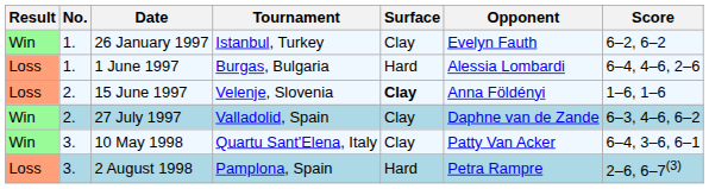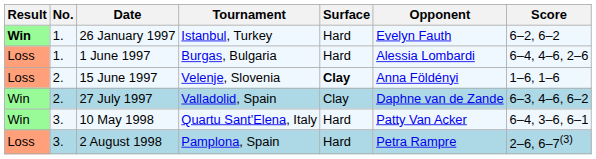 <table class="sortable wikitable" style=font-size:97%>
 <tr>
 <th>Result</th>
 <th>No.</th>
 <th>Date</th>
 <th>Tournament</th>
 <th>Surface</th>
 <th>Opponent</th>
 <th>Score</th>
 </tr>
 <tr style="background:#f0f8ff;">
-<td style="background:#98fb98;">Win</td>
+<td style="background:#98fb98;"><strong>Win</strong></td>
 <td>1.</td>
 <td>26 January 1997</td>
 <td><a href='#'>Istanbul</a>, Turkey</td>
-<td>Clay</td>
+<td>Hard</td>
 <td> <a href='#'>Evelyn Fauth</a></td>
 <td>6–2, 6–2</td>
 </tr>
 <tr bgcolor="#f0f8ff">
 <td style="background:#ffa07a;">Loss</td>
 <td>1.</td>
 <td>1 June 1997</td>
 <td><a href='#'>Burgas</a>, Bulgaria</td>
 <td>Hard</td>
 <td> <a href='#'>Alessia Lombardi</a></td>
 <td>6–4, 4–6, 2–6</td>
 </tr>
 <tr bgcolor="#f0f8ff">
 <td style="background:#ffa07a;">Loss</td>
 <td>2.</td>
 <td>15 June 1997</td>
 <td><a href='#'>Velenje</a>, Slovenia</td>
 <td><strong>Clay</strong></td>
 <td> <a href='#'>Anna Földényi</a></td>
 <td>1–6, 1–6</td>
 </tr>
 <tr style="background:lightblue;">
 <td style="background:#98fb98;">Win</td>
 <td>2.</td>
 <td>27 July 1997</td>
 <td><a href='#'>Valladolid</a>, Spain</td>
 <td>Clay</td>
 <td> <a href='#'>Daphne van de Zande</a></td>
 <td>6–3, 4–6, 6–2</td>
 </tr>
 <tr bgcolor="#f0f8ff">
 <td style="background:#98fb98;">Win</td>
 <td>3.</td>
 <td>10 May 1998</td>
 <td><a href='#'>Quartu Sant'Elena</a>, Italy</td>
-<td>Clay</td>
+<td>Hard</td>
 <td> <a href='#'>Patty Van Acker</a></td>
 <td>6–4, 3–6, 6–1</td>
 </tr>
 <tr style="background:lightblue;">
 <td style="background:#ffa07a;">Loss</td>
 <td>3.</td>
 <td>2 August 1998</td>
 <td><a href='#'>Pamplona</a>, Spain</td>
 <td>Hard</td>
 <td> <a href='#'>Petra Rampre</a></td>
 <td>2–6, 6–7<sup>(3)</sup></td>
 </tr>
 </table>
